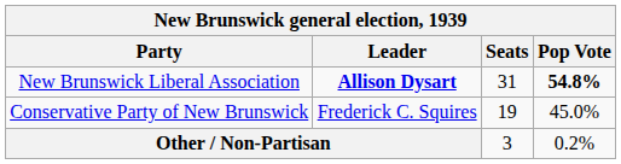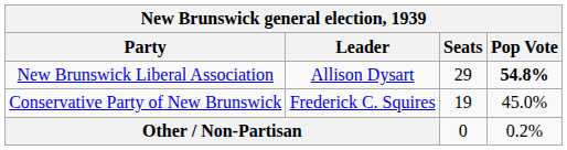 <table class="wikitable" style="text-align:center">
 <tr>
 <th colspan=4>New Brunswick general election, 1939</th>
 </tr>
 <tr>
 <th>Party</th>
 <th>Leader</th>
 <th>Seats</th>
 <th>Pop Vote</th>
 </tr>
 <tr>
 <td><a href='#'>New Brunswick Liberal Association</a></td>
-<td><strong><a href='#'>Allison Dysart</a></strong></td>
-<td>31</td>
+<td><a href='#'>Allison Dysart</a></td>
+<td>29</td>
 <td><strong>54.8%</strong></td>
 </tr>
 <tr>
 <td><a href='#'>Conservative Party of New Brunswick</a></td>
 <td><a href='#'>Frederick C. Squires</a></td>
 <td>19</td>
 <td>45.0%</td>
 </tr>
 <tr>
 <th colspan=2>Other / Non-Partisan</th>
-<td>3</td>
+<td>0</td>
 <td>0.2%</td>
 </tr>
 </table>
